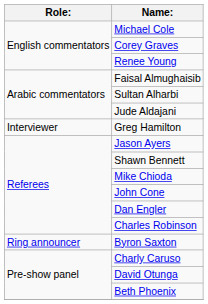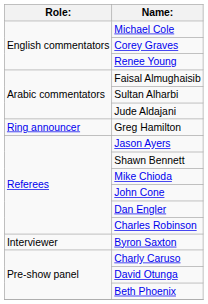 <table class=wikitable style="font-size:90%; margin: 0.5em 0 0.5em 1em; float: right; clear: right;">
 <tr>
 <th>Role:</th>
 <th>Name:</th>
 </tr>
 <tr>
 <td rowspan=3>English commentators</td>
 <td><a href='#'>Michael Cole</a></td>
 </tr>
 <tr>
 <td><a href='#'>Corey Graves</a></td>
 </tr>
 <tr>
 <td><a href='#'>Renee Young</a></td>
 </tr>
 <tr>
 <td rowspan=3>Arabic commentators</td>
 <td>Faisal Almughaisib</td>
 </tr>
 <tr>
 <td>Sultan Alharbi</td>
 </tr>
 <tr>
 <td>Jude Aldajani</td>
 </tr>
 <tr>
-<td>Interviewer</td>
+<td><a href='#'>Ring announcer</a></td>
 <td>Greg Hamilton</td>
 </tr>
 <tr>
 <td rowspan=6><a href='#'>Referees</a></td>
 <td><a href='#'>Jason Ayers</a></td>
 </tr>
 <tr>
 <td>Shawn Bennett</td>
 </tr>
 <tr>
 <td><a href='#'>Mike Chioda</a></td>
 </tr>
 <tr>
 <td><a href='#'>John Cone</a></td>
 </tr>
 <tr>
 <td><a href='#'>Dan Engler</a></td>
 </tr>
 <tr>
 <td><a href='#'>Charles Robinson</a></td>
 </tr>
 <tr>
-<td><a href='#'>Ring announcer</a></td>
+<td>Interviewer</td>
 <td><a href='#'>Byron Saxton</a></td>
 </tr>
 <tr>
 <td rowspan=3>Pre-show panel</td>
 <td><a href='#'>Charly Caruso</a></td>
 </tr>
 <tr>
 <td><a href='#'>David Otunga</a></td>
 </tr>
 <tr>
 <td><a href='#'>Beth Phoenix</a></td>
 </tr>
 <tr>
 </tr>
 </table>
